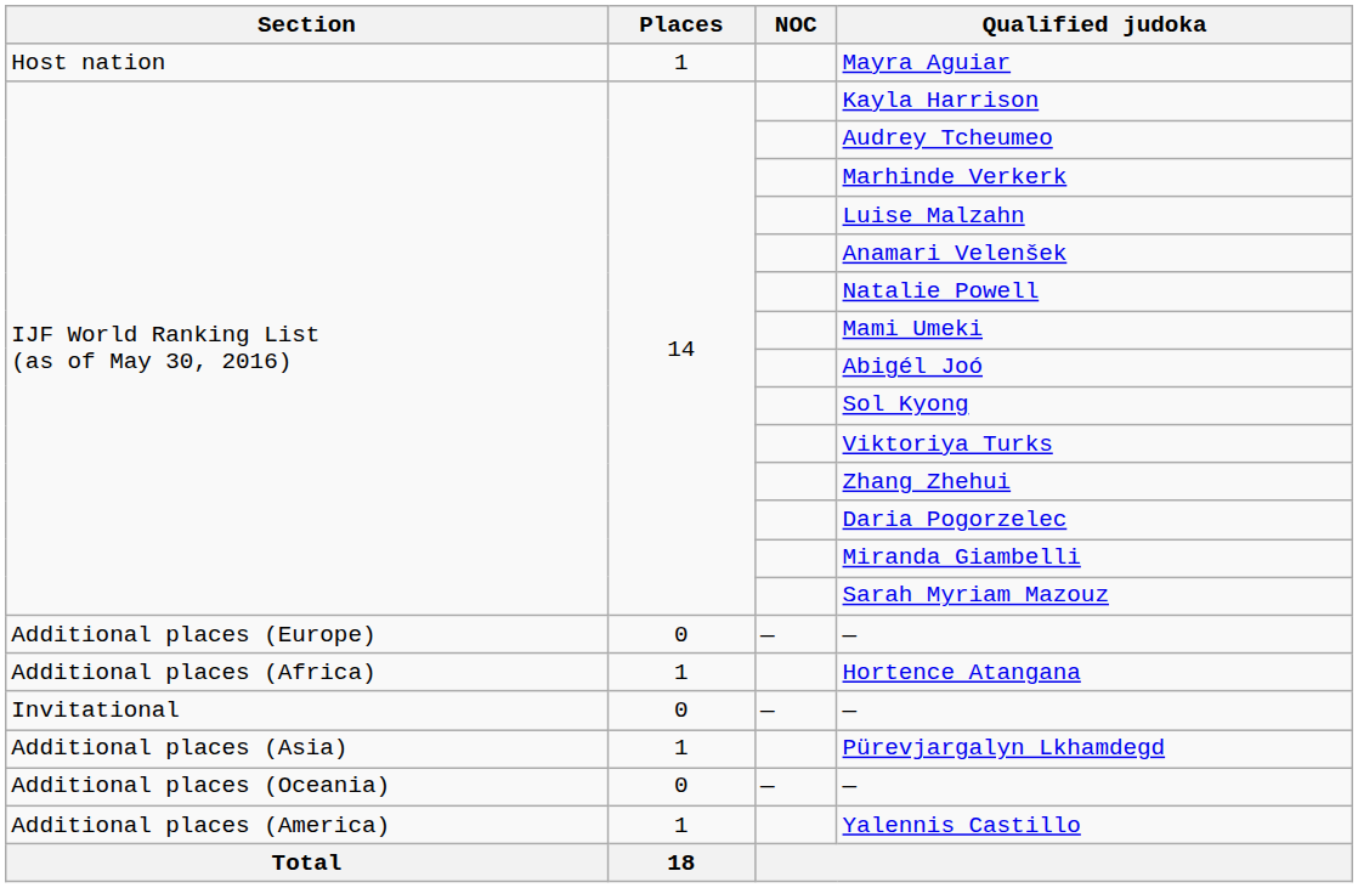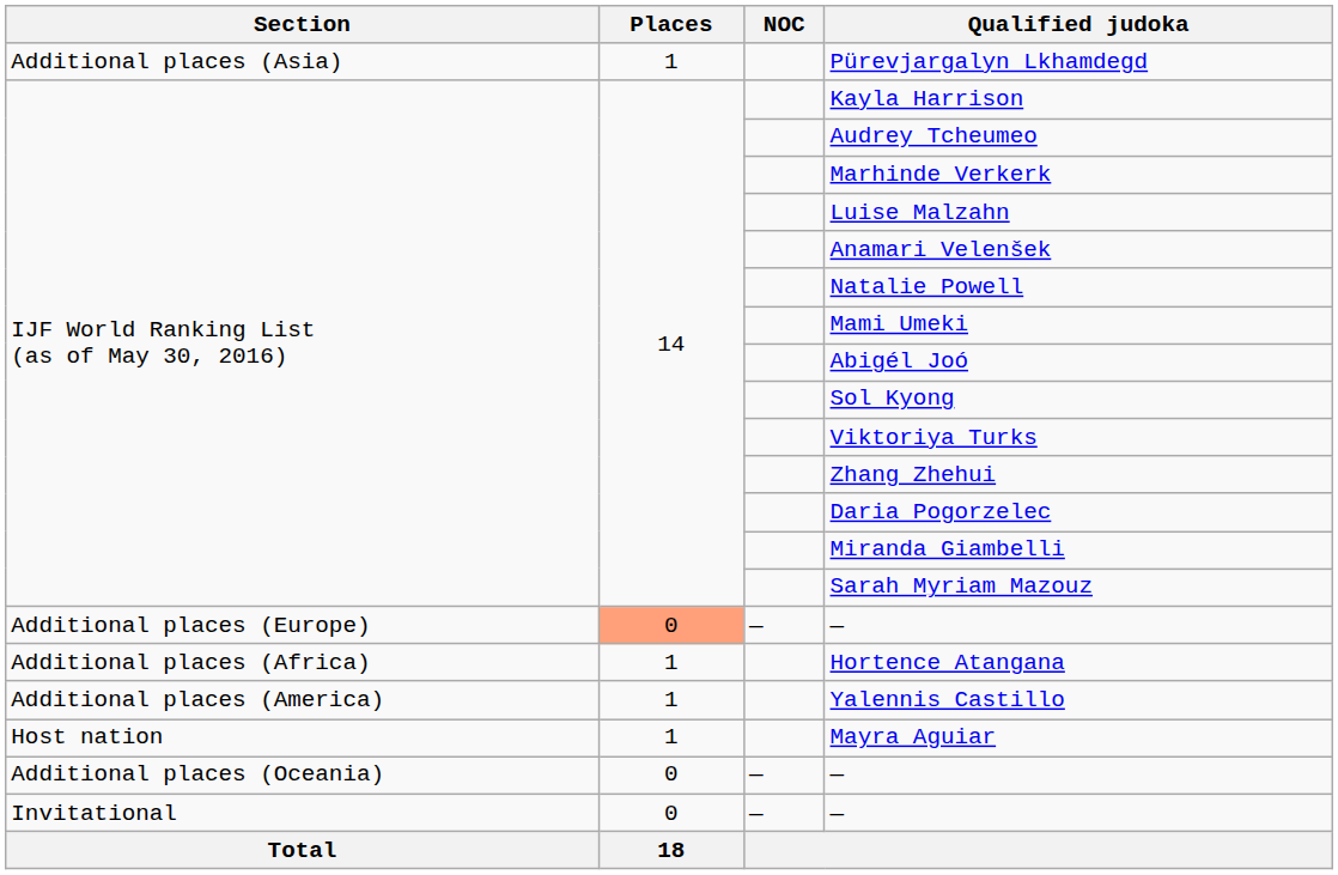 <table class="wikitable"  width=750>
 <tr>
 <th>Section</th>
 <th>Places</th>
 <th>NOC</th>
 <th>Qualified judoka</th>
 </tr>
 <tr>
-<td>Host nation</td>
+<td>Additional places (Asia)</td>
 <td align=center>1</td>
 <td></td>
-<td><a href='#'>Mayra Aguiar</a></td>
+<td><a href='#'>Pürevjargalyn Lkhamdegd</a></td>
 </tr>
 <tr>
 <td rowspan=14>IJF World Ranking List<br>(as of May 30, 2016)</td>
 <td rowspan=14 align=center>14</td>
 <td></td>
 <td><a href='#'>Kayla Harrison</a></td>
 </tr>
 <tr>
 <td></td>
 <td><a href='#'>Audrey Tcheumeo</a></td>
 </tr>
 <tr>
 <td></td>
 <td><a href='#'>Marhinde Verkerk</a></td>
 </tr>
 <tr>
 <td></td>
 <td><a href='#'>Luise Malzahn</a></td>
 </tr>
 <tr>
 <td></td>
 <td><a href='#'>Anamari Velenšek</a></td>
 </tr>
 <tr>
 <td></td>
 <td><a href='#'>Natalie Powell</a></td>
 </tr>
 <tr>
 <td></td>
 <td><a href='#'>Mami Umeki</a></td>
 </tr>
 <tr>
 <td></td>
 <td><a href='#'>Abigél Joó</a></td>
 </tr>
 <tr>
 <td></td>
 <td><a href='#'>Sol Kyong</a></td>
 </tr>
 <tr>
 <td></td>
 <td><a href='#'>Viktoriya Turks</a></td>
 </tr>
 <tr>
 <td></td>
 <td><a href='#'>Zhang Zhehui</a></td>
 </tr>
 <tr>
 <td></td>
 <td><a href='#'>Daria Pogorzelec</a></td>
 </tr>
 <tr>
 <td></td>
 <td><a href='#'>Miranda Giambelli</a></td>
 </tr>
 <tr>
 <td></td>
 <td><a href='#'>Sarah Myriam Mazouz</a></td>
 </tr>
 <tr>
 <td>Additional places (Europe)</td>
-<td align=center>0</td>
+<td align=center style="background: lightsalmon;">0</td>
 <td>—</td>
 <td>—</td>
 </tr>
 <tr>
 <td>Additional places (Africa)</td>
 <td align=center>1</td>
 <td></td>
 <td><a href='#'>Hortence Atangana</a></td>
 </tr>
 <tr>
-<td>Invitational</td>
-<td align=center>0</td>
-<td>—</td>
-<td>—</td>
+<td>Additional places (America)</td>
+<td align=center>1</td>
+<td></td>
+<td><a href='#'>Yalennis Castillo</a></td>
 </tr>
 <tr>
-<td>Additional places (Asia)</td>
+<td>Host nation</td>
 <td align=center>1</td>
 <td></td>
-<td><a href='#'>Pürevjargalyn Lkhamdegd</a></td>
+<td><a href='#'>Mayra Aguiar</a></td>
 </tr>
 <tr>
 <td>Additional places (Oceania)</td>
 <td align=center>0</td>
 <td>—</td>
 <td>—</td>
 </tr>
 <tr>
-<td>Additional places (America)</td>
-<td align=center>1</td>
-<td></td>
-<td><a href='#'>Yalennis Castillo</a></td>
+<td>Invitational</td>
+<td align=center>0</td>
+<td>—</td>
+<td>—</td>
 </tr>
 <tr>
 <th>Total</th>
 <th>18</th>
 <th colspan=2></th>
 </tr>
 </table>
